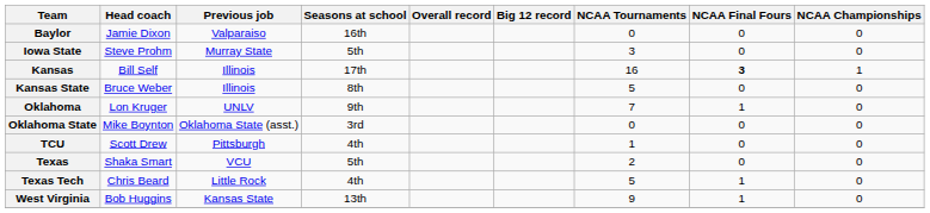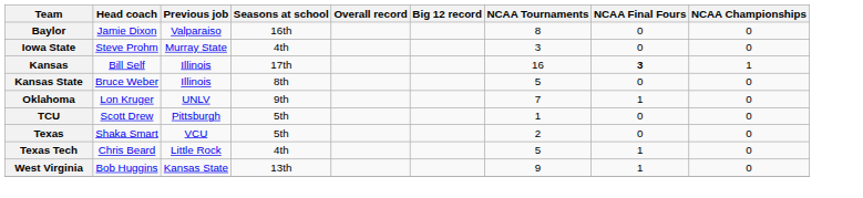 <table class="wikitable sortable" style="text-align: center;font-size:90%;">
 <tr>
 <th width="110">Team</th>
 <th>Head coach</th>
 <th>Previous job</th>
 <th>Seasons at school</th>
 <th>Overall record</th>
 <th>Big 12 record</th>
 <th>NCAA Tournaments</th>
 <th>NCAA Final Fours</th>
 <th>NCAA Championships</th>
 </tr>
 <tr>
 <th style=>Baylor</th>
 <td><a href='#'>Jamie Dixon</a></td>
 <td><a href='#'>Valparaiso</a></td>
 <td>16th</td>
 <td></td>
 <td></td>
-<td>0</td>
+<td>8</td>
 <td>0</td>
 <td>0</td>
 </tr>
 <tr>
 <th style=>Iowa State</th>
 <td><a href='#'>Steve Prohm</a></td>
 <td><a href='#'>Murray State</a></td>
-<td>5th</td>
+<td>4th</td>
 <td></td>
 <td></td>
 <td>3</td>
 <td>0</td>
 <td>0</td>
 </tr>
 <tr>
 <th style=>Kansas</th>
 <td><a href='#'>Bill Self</a></td>
 <td><a href='#'>Illinois</a></td>
 <td>17th</td>
 <td></td>
 <td></td>
 <td>16</td>
 <td><strong>3</strong></td>
 <td>1</td>
 </tr>
 <tr>
 <th style=>Kansas State</th>
 <td><a href='#'>Bruce Weber</a></td>
 <td><a href='#'>Illinois</a></td>
 <td>8th</td>
 <td></td>
 <td></td>
 <td>5</td>
 <td>0</td>
 <td>0</td>
 </tr>
 <tr>
 <th style=>Oklahoma</th>
 <td><a href='#'>Lon Kruger</a></td>
 <td><a href='#'>UNLV</a></td>
 <td>9th</td>
 <td></td>
 <td></td>
 <td>7</td>
 <td>1</td>
 <td>0</td>
 </tr>
 <tr>
-<th style=>Oklahoma State</th>
-<td><a href='#'>Mike Boynton</a></td>
-<td><a href='#'>Oklahoma State</a> (asst.)</td>
-<td>3rd</td>
-<td></td>
-<td></td>
-<td>0</td>
-<td>0</td>
-<td>0</td>
-</tr>
-<tr>
 <th style=>TCU</th>
 <td><a href='#'>Scott Drew</a></td>
 <td><a href='#'>Pittsburgh</a></td>
-<td>4th</td>
+<td>5th</td>
 <td></td>
 <td></td>
 <td>1</td>
 <td>0</td>
 <td>0</td>
 </tr>
 <tr>
 <th style=>Texas</th>
 <td><a href='#'>Shaka Smart</a></td>
 <td><a href='#'>VCU</a></td>
 <td>5th</td>
 <td></td>
 <td></td>
 <td>2</td>
 <td>0</td>
 <td>0</td>
 </tr>
 <tr>
 <th style=>Texas Tech</th>
 <td><a href='#'>Chris Beard</a></td>
 <td><a href='#'>Little Rock</a></td>
 <td>4th</td>
 <td></td>
 <td></td>
 <td>5</td>
 <td>1</td>
 <td>0</td>
 </tr>
 <tr>
 <th style=>West Virginia</th>
 <td><a href='#'>Bob Huggins</a></td>
 <td><a href='#'>Kansas State</a></td>
 <td>13th</td>
 <td></td>
 <td></td>
 <td>9</td>
 <td>1</td>
 <td>0</td>
 </tr>
 <tr>
 </tr>
 </table>
